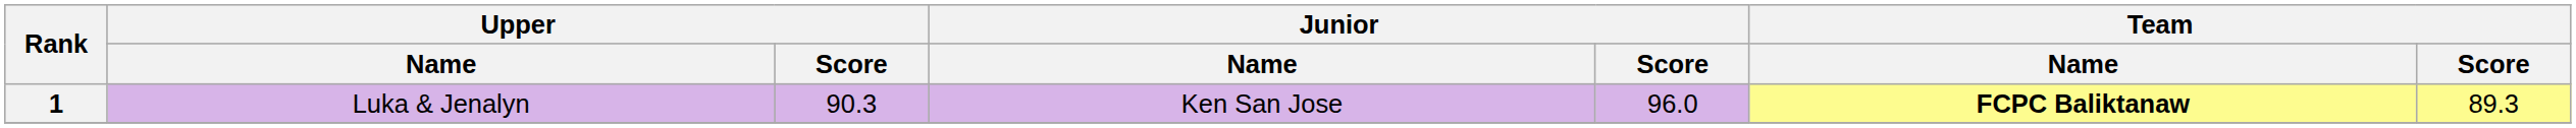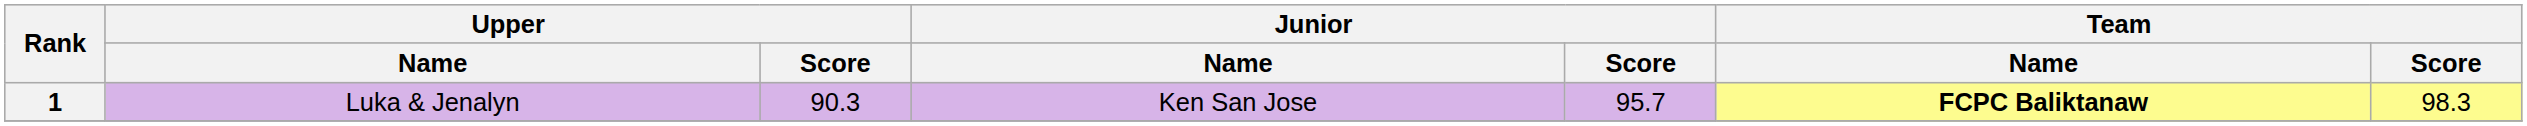 <table class="wikitable" style="text-align:center; line-height:17px; width:100%;">
 <tr>
 <th scope="col" rowspan="2" style="width:04%;">Rank</th>
 <th scope="col" colspan="2" style="width:32%;">Upper</th>
 <th scope="col" colspan="2" style="width:32%;">Junior</th>
 <th scope="col" colspan="2" style="width:32%;">Team</th>
 </tr>
 <tr>
 <th scope="col" style="width:26%;">Name</th>
 <th scope="col" style="width:06%;">Score</th>
 <th scope="col" style="width:26%;">Name</th>
 <th scope="col" style="width:06%;">Score</th>
 <th scope="col" style="width:26%;">Name</th>
 <th scope="col" style="width:06%;">Score</th>
 </tr>
 <tr>
 <th>1</th>
 <td bgcolor=#D7B4E8>Luka & Jenalyn</td>
 <td bgcolor=#D7B4E8>90.3</td>
 <td bgcolor=#D7B4E8>Ken San Jose</td>
-<td bgcolor=#D7B4E8>96.0</td>
+<td bgcolor=#D7B4E8>95.7</td>
 <td bgcolor=#fdfc8f><strong>FCPC Baliktanaw</strong></td>
-<td bgcolor=#fdfc8f>89.3</td>
+<td bgcolor=#fdfc8f>98.3</td>
 </tr>
 <tr>
 </tr>
 </table>
